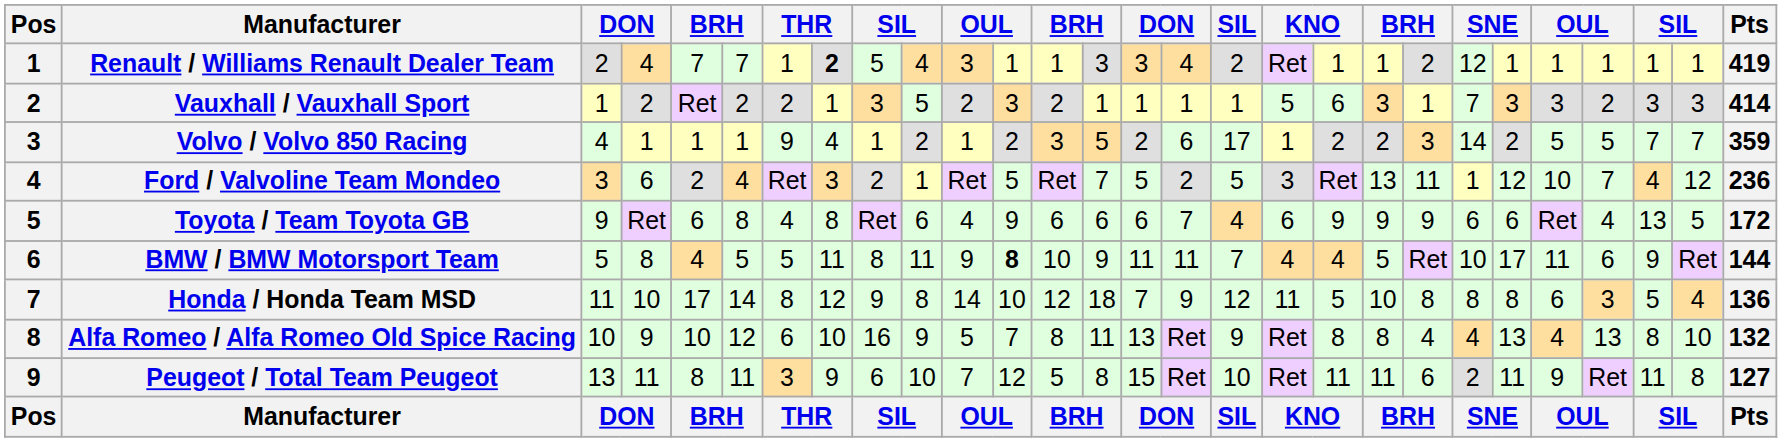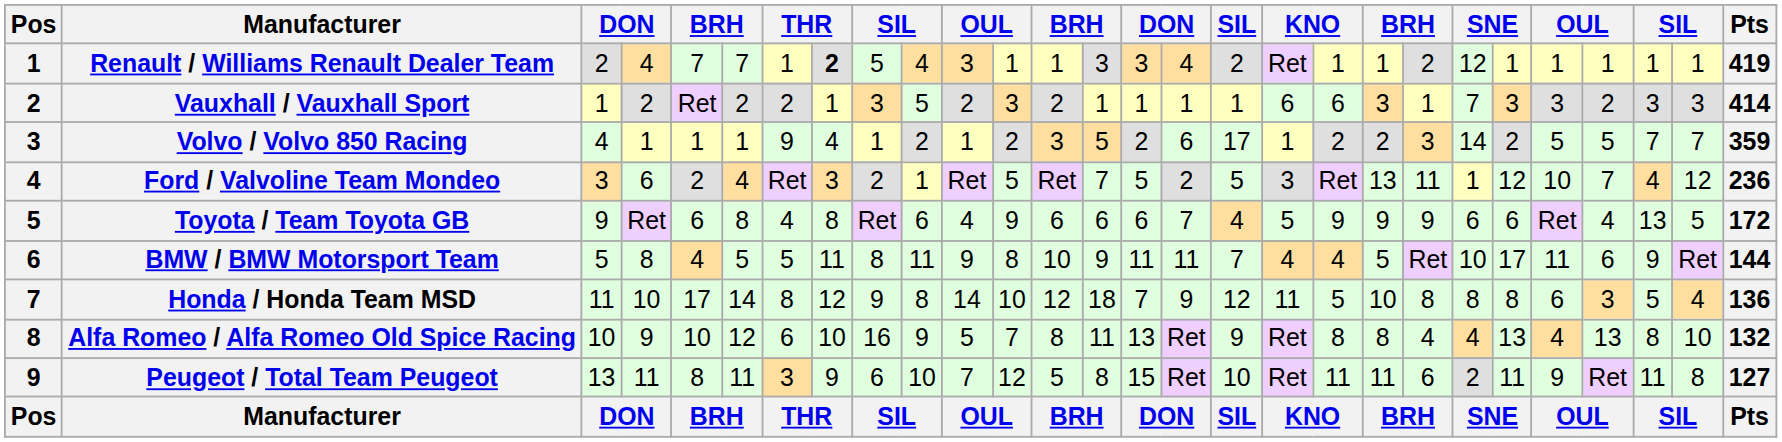 <table class="wikitable" style="font-size: 85%; text-align: center;">
 <tr valign="top">
 <th valign="middle">Pos</th>
 <th valign="middle">Manufacturer</th>
 <th colspan=2><a href='#'>DON</a></th>
 <th colspan=2><a href='#'>BRH</a></th>
 <th colspan=2><a href='#'>THR</a></th>
 <th colspan=2><a href='#'>SIL</a></th>
 <th colspan=2><a href='#'>OUL</a></th>
 <th colspan=2><a href='#'>BRH</a></th>
 <th colspan=2><a href='#'>DON</a></th>
 <th><a href='#'>SIL</a></th>
 <th colspan=2><a href='#'>KNO</a></th>
 <th colspan=2><a href='#'>BRH</a></th>
 <th colspan=2><a href='#'>SNE</a></th>
 <th colspan=2><a href='#'>OUL</a></th>
 <th colspan=2><a href='#'>SIL</a></th>
 <th valign=middle>Pts</th>
 </tr>
 <tr>
 <th>1</th>
 <th align=left><a href='#'>Renault</a> / <a href='#'>Williams Renault Dealer Team</a></th>
 <td style="background:#DFDFDF;">2</td>
 <td style="background:#FFDF9F;">4</td>
 <td style="background:#DFFFDF;">7</td>
 <td style="background:#DFFFDF;">7</td>
 <td style="background:#FFFFBF;">1</td>
 <td style="background:#DFDFDF;"><strong>2</strong></td>
 <td style="background:#DFFFDF;">5</td>
 <td style="background:#FFDF9F;">4</td>
 <td style="background:#FFDF9F;">3</td>
 <td style="background:#FFFFBF;">1</td>
 <td style="background:#FFFFBF;">1</td>
 <td style="background:#DFDFDF;">3</td>
 <td style="background:#FFDF9F;">3</td>
 <td style="background:#FFDF9F;">4</td>
 <td style="background:#DFDFDF;">2</td>
 <td style="background:#EFCFFF;">Ret</td>
 <td style="background:#FFFFBF;">1</td>
 <td style="background:#FFFFBF;">1</td>
 <td style="background:#DFDFDF;">2</td>
 <td style="background:#DFFFDF;">12</td>
 <td style="background:#FFFFBF;">1</td>
 <td style="background:#FFFFBF;">1</td>
 <td style="background:#FFFFBF;">1</td>
 <td style="background:#FFFFBF;">1</td>
 <td style="background:#FFFFBF;">1</td>
 <th>419</th>
 </tr>
 <tr>
 <th>2</th>
 <th align=left><a href='#'>Vauxhall</a> / <a href='#'>Vauxhall Sport</a></th>
 <td style="background:#FFFFBF;">1</td>
 <td style="background:#DFDFDF;">2</td>
 <td style="background:#EFCFFF;">Ret</td>
 <td style="background:#DFDFDF;">2</td>
 <td style="background:#DFDFDF;">2</td>
 <td style="background:#FFFFBF;">1</td>
 <td style="background:#FFDF9F;">3</td>
 <td style="background:#DFFFDF;">5</td>
 <td style="background:#DFDFDF;">2</td>
 <td style="background:#FFDF9F;">3</td>
 <td style="background:#DFDFDF;">2</td>
 <td style="background:#FFFFBF;">1</td>
 <td style="background:#FFFFBF;">1</td>
 <td style="background:#FFFFBF;">1</td>
 <td style="background:#FFFFBF;">1</td>
-<td style="background:#DFFFDF;">5</td>
+<td style="background:#DFFFDF;">6</td>
 <td style="background:#DFFFDF;">6</td>
 <td style="background:#FFDF9F;">3</td>
 <td style="background:#FFFFBF;">1</td>
 <td style="background:#DFFFDF;">7</td>
 <td style="background:#FFDF9F;">3</td>
 <td style="background:#DFDFDF;">3</td>
 <td style="background:#DFDFDF;">2</td>
 <td style="background:#DFDFDF;">3</td>
 <td style="background:#DFDFDF;">3</td>
 <th>414</th>
 </tr>
 <tr>
 <th>3</th>
 <th align=left><a href='#'>Volvo</a> / <a href='#'>Volvo 850 Racing</a></th>
 <td style="background:#DFFFDF;">4</td>
 <td style="background:#FFFFBF;">1</td>
 <td style="background:#FFFFBF;">1</td>
 <td style="background:#FFFFBF;">1</td>
 <td style="background:#DFFFDF;">9</td>
 <td style="background:#DFFFDF;">4</td>
 <td style="background:#FFFFBF;">1</td>
 <td style="background:#DFDFDF;">2</td>
 <td style="background:#FFFFBF;">1</td>
 <td style="background:#DFDFDF;">2</td>
 <td style="background:#FFDF9F;">3</td>
 <td style="background:#FFDF9F;">5</td>
 <td style="background:#DFDFDF;">2</td>
 <td style="background:#DFFFDF;">6</td>
 <td style="background:#DFFFDF;">17</td>
 <td style="background:#FFFFBF;">1</td>
 <td style="background:#DFDFDF;">2</td>
 <td style="background:#DFDFDF;">2</td>
 <td style="background:#FFDF9F;">3</td>
 <td style="background:#DFFFDF;">14</td>
 <td style="background:#DFDFDF;">2</td>
 <td style="background:#DFFFDF;">5</td>
 <td style="background:#DFFFDF;">5</td>
 <td style="background:#DFFFDF;">7</td>
 <td style="background:#DFFFDF;">7</td>
 <th>359</th>
 </tr>
 <tr>
 <th>4</th>
 <th align=left><a href='#'>Ford</a> / <a href='#'>Valvoline Team Mondeo</a></th>
 <td style="background:#FFDF9F;">3</td>
 <td style="background:#DFFFDF;">6</td>
 <td style="background:#DFDFDF;">2</td>
 <td style="background:#FFDF9F;">4</td>
 <td style="background:#EFCFFF;">Ret</td>
 <td style="background:#FFDF9F;">3</td>
 <td style="background:#DFDFDF;">2</td>
 <td style="background:#FFFFBF;">1</td>
 <td style="background:#EFCFFF;">Ret</td>
 <td style="background:#DFFFDF;">5</td>
 <td style="background:#EFCFFF;">Ret</td>
 <td style="background:#DFFFDF;">7</td>
 <td style="background:#DFFFDF;">5</td>
 <td style="background:#DFDFDF;">2</td>
 <td style="background:#DFFFDF;">5</td>
 <td style="background:#DFDFDF;">3</td>
 <td style="background:#EFCFFF;">Ret</td>
 <td style="background:#DFFFDF;">13</td>
 <td style="background:#DFFFDF;">11</td>
 <td style="background:#FFFFBF;">1</td>
 <td style="background:#DFFFDF;">12</td>
 <td style="background:#DFFFDF;">10</td>
 <td style="background:#DFFFDF;">7</td>
 <td style="background:#FFDF9F;">4</td>
 <td style="background:#DFFFDF;">12</td>
 <th>236</th>
 </tr>
 <tr>
 <th>5</th>
 <th align=left><a href='#'>Toyota</a> / <a href='#'>Team Toyota GB</a></th>
 <td style="background:#DFFFDF;">9</td>
 <td style="background:#EFCFFF;">Ret</td>
 <td style="background:#DFFFDF;">6</td>
 <td style="background:#DFFFDF;">8</td>
 <td style="background:#DFFFDF;">4</td>
 <td style="background:#DFFFDF;">8</td>
 <td style="background:#EFCFFF;">Ret</td>
 <td style="background:#DFFFDF;">6</td>
 <td style="background:#DFFFDF;">4</td>
 <td style="background:#DFFFDF;">9</td>
 <td style="background:#DFFFDF;">6</td>
 <td style="background:#DFFFDF;">6</td>
 <td style="background:#DFFFDF;">6</td>
 <td style="background:#DFFFDF;">7</td>
 <td style="background:#FFDF9F;">4</td>
-<td style="background:#DFFFDF;">6</td>
+<td style="background:#DFFFDF;">5</td>
 <td style="background:#DFFFDF;">9</td>
 <td style="background:#DFFFDF;">9</td>
 <td style="background:#DFFFDF;">9</td>
 <td style="background:#DFFFDF;">6</td>
 <td style="background:#DFFFDF;">6</td>
 <td style="background:#EFCFFF;">Ret</td>
 <td style="background:#DFFFDF;">4</td>
 <td style="background:#DFFFDF;">13</td>
 <td style="background:#DFFFDF;">5</td>
 <th>172</th>
 </tr>
 <tr>
 <th>6</th>
 <th align=left><a href='#'>BMW</a> / <a href='#'>BMW Motorsport Team</a></th>
 <td style="background:#DFFFDF;">5</td>
 <td style="background:#DFFFDF;">8</td>
 <td style="background:#FFDF9F;">4</td>
 <td style="background:#DFFFDF;">5</td>
 <td style="background:#DFFFDF;">5</td>
 <td style="background:#DFFFDF;">11</td>
 <td style="background:#DFFFDF;">8</td>
 <td style="background:#DFFFDF;">11</td>
 <td style="background:#DFFFDF;">9</td>
-<td style="background:#DFFFDF;"><strong>8</strong></td>
+<td style="background:#DFFFDF;">8</td>
 <td style="background:#DFFFDF;">10</td>
 <td style="background:#DFFFDF;">9</td>
 <td style="background:#DFFFDF;">11</td>
 <td style="background:#DFFFDF;">11</td>
 <td style="background:#DFFFDF;">7</td>
 <td style="background:#FFDF9F;">4</td>
 <td style="background:#FFDF9F;">4</td>
 <td style="background:#DFFFDF;">5</td>
 <td style="background:#EFCFFF;">Ret</td>
 <td style="background:#DFFFDF;">10</td>
 <td style="background:#DFFFDF;">17</td>
 <td style="background:#DFFFDF;">11</td>
 <td style="background:#DFFFDF;">6</td>
 <td style="background:#DFFFDF;">9</td>
 <td style="background:#EFCFFF;">Ret</td>
 <th>144</th>
 </tr>
 <tr>
 <th>7</th>
 <th align=left><a href='#'>Honda</a> / Honda Team MSD</th>
 <td style="background:#DFFFDF;">11</td>
 <td style="background:#DFFFDF;">10</td>
 <td style="background:#DFFFDF;">17</td>
 <td style="background:#DFFFDF;">14</td>
 <td style="background:#DFFFDF;">8</td>
 <td style="background:#DFFFDF;">12</td>
 <td style="background:#DFFFDF;">9</td>
 <td style="background:#DFFFDF;">8</td>
 <td style="background:#DFFFDF;">14</td>
 <td style="background:#DFFFDF;">10</td>
 <td style="background:#DFFFDF;">12</td>
 <td style="background:#DFFFDF;">18</td>
 <td style="background:#DFFFDF;">7</td>
 <td style="background:#DFFFDF;">9</td>
 <td style="background:#DFFFDF;">12</td>
 <td style="background:#DFFFDF;">11</td>
 <td style="background:#DFFFDF;">5</td>
 <td style="background:#DFFFDF;">10</td>
 <td style="background:#DFFFDF;">8</td>
 <td style="background:#DFFFDF;">8</td>
 <td style="background:#DFFFDF;">8</td>
 <td style="background:#DFFFDF;">6</td>
 <td style="background:#FFDF9F;">3</td>
 <td style="background:#DFFFDF;">5</td>
 <td style="background:#FFDF9F;">4</td>
 <th>136</th>
 </tr>
 <tr>
 <th>8</th>
 <th align=left nowrap><a href='#'>Alfa Romeo</a> / <a href='#'>Alfa Romeo Old Spice Racing</a></th>
 <td style="background:#DFFFDF;">10</td>
 <td style="background:#DFFFDF;">9</td>
 <td style="background:#DFFFDF;">10</td>
 <td style="background:#DFFFDF;">12</td>
 <td style="background:#DFFFDF;">6</td>
 <td style="background:#DFFFDF;">10</td>
 <td style="background:#DFFFDF;">16</td>
 <td style="background:#DFFFDF;">9</td>
 <td style="background:#DFFFDF;">5</td>
 <td style="background:#DFFFDF;">7</td>
 <td style="background:#DFFFDF;">8</td>
 <td style="background:#DFFFDF;">11</td>
 <td style="background:#DFFFDF;">13</td>
 <td style="background:#EFCFFF;">Ret</td>
 <td style="background:#DFFFDF;">9</td>
 <td style="background:#EFCFFF;">Ret</td>
 <td style="background:#DFFFDF;">8</td>
 <td style="background:#DFFFDF;">8</td>
 <td style="background:#DFFFDF;">4</td>
 <td style="background:#FFDF9F;">4</td>
 <td style="background:#DFFFDF;">13</td>
 <td style="background:#FFDF9F;">4</td>
 <td style="background:#DFFFDF;">13</td>
 <td style="background:#DFFFDF;">8</td>
 <td style="background:#DFFFDF;">10</td>
 <th>132</th>
 </tr>
 <tr>
 <th>9</th>
 <th align=left><a href='#'>Peugeot</a> / <a href='#'>Total Team Peugeot</a></th>
 <td style="background:#DFFFDF;">13</td>
 <td style="background:#DFFFDF;">11</td>
 <td style="background:#DFFFDF;">8</td>
 <td style="background:#DFFFDF;">11</td>
 <td style="background:#FFDF9F;">3</td>
 <td style="background:#DFFFDF;">9</td>
 <td style="background:#DFFFDF;">6</td>
 <td style="background:#DFFFDF;">10</td>
 <td style="background:#DFFFDF;">7</td>
 <td style="background:#DFFFDF;">12</td>
 <td style="background:#DFFFDF;">5</td>
 <td style="background:#DFFFDF;">8</td>
 <td style="background:#DFFFDF;">15</td>
 <td style="background:#EFCFFF;">Ret</td>
 <td style="background:#DFFFDF;">10</td>
 <td style="background:#EFCFFF;">Ret</td>
 <td style="background:#DFFFDF;">11</td>
 <td style="background:#DFFFDF;">11</td>
 <td style="background:#DFFFDF;">6</td>
 <td style="background:#DFDFDF;">2</td>
 <td style="background:#DFFFDF;">11</td>
 <td style="background:#DFFFDF;">9</td>
 <td style="background:#EFCFFF;">Ret</td>
 <td style="background:#DFFFDF;">11</td>
 <td style="background:#DFFFDF;">8</td>
 <th>127</th>
 </tr>
 <tr valign="top">
 <th valign="middle">Pos</th>
 <th valign="middle">Manufacturer</th>
 <th colspan=2><a href='#'>DON</a></th>
 <th colspan=2><a href='#'>BRH</a></th>
 <th colspan=2><a href='#'>THR</a></th>
 <th colspan=2><a href='#'>SIL</a></th>
 <th colspan=2><a href='#'>OUL</a></th>
 <th colspan=2><a href='#'>BRH</a></th>
 <th colspan=2><a href='#'>DON</a></th>
 <th><a href='#'>SIL</a></th>
 <th colspan=2><a href='#'>KNO</a></th>
 <th colspan=2><a href='#'>BRH</a></th>
 <th colspan=2><a href='#'>SNE</a></th>
 <th colspan=2><a href='#'>OUL</a></th>
 <th colspan=2><a href='#'>SIL</a></th>
 <th valign=middle>Pts</th>
 </tr>
 </table>
